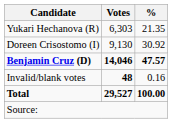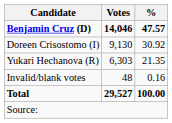 <table class=wikitable style=text-align:right>
 <tr>
 <th>Candidate</th>
 <th>Votes</th>
 <th>%</th>
 </tr>
 <tr>
-<td align=left>Yukari Hechanova (R)</td>
-<td>6,303</td>
-<td>21.35</td>
+<td align=left><strong><a href='#'>Benjamin Cruz</a> (D)</strong></td>
+<td><strong>14,046</strong></td>
+<td><strong>47.57</strong></td>
 </tr>
 <tr>
 <td align=left>Doreen Crisostomo (I)</td>
 <td>9,130</td>
 <td>30.92</td>
 </tr>
 <tr>
-<td align=left><strong><a href='#'>Benjamin Cruz</a> (D)</strong></td>
-<td><strong>14,046</strong></td>
-<td><strong>47.57</strong></td>
+<td align=left>Yukari Hechanova (R)</td>
+<td>6,303</td>
+<td>21.35</td>
 </tr>
 <tr>
 <td align=left>Invalid/blank votes</td>
-<td><strong>48</strong></td>
+<td>48</td>
 <td>0.16</td>
 </tr>
 <tr>
 <td align=left><strong>Total</strong></td>
 <td><strong>29,527</strong></td>
 <td><strong>100.00</strong></td>
 </tr>
 <tr>
 <td colspan=3 align=left>Source:  </td>
 </tr>
 </table>
